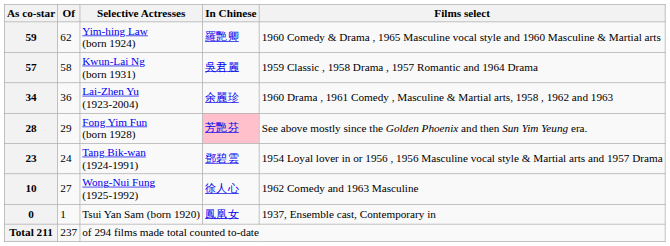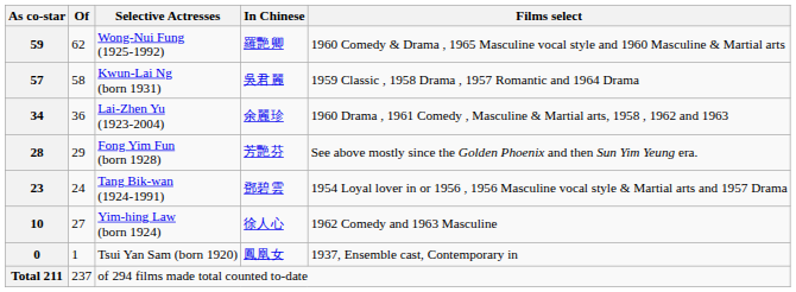 <table class="wikitable">
 <tr>
 <th>As co-star</th>
 <th>Of</th>
 <th>Selective Actresses</th>
 <th>In Chinese</th>
 <th>Films select</th>
 </tr>
 <tr>
 <th>59</th>
 <td>62</td>
-<td><a href='#'>Yim-hing Law</a><br>(born 1924)</td>
+<td><a href='#'>Wong-Nui Fung</a><br>(1925-1992)</td>
 <td><a href='#'>羅艷卿</a></td>
 <td>1960 Comedy & Drama , 1965 Masculine vocal style  and 1960 Masculine & Martial arts </td>
 </tr>
 <tr>
 <th>57</th>
 <td>58</td>
 <td><a href='#'>Kwun-Lai Ng</a><br>(born 1931)</td>
 <td><a href='#'>吳君麗</a></td>
 <td>1959 Classic , 1958 Drama , 1957 Romantic  and 1964 Drama </td>
 </tr>
 <tr>
 <th>34</th>
 <td>36</td>
 <td><a href='#'>Lai-Zhen Yu</a><br>(1923-2004)</td>
 <td><a href='#'>余麗珍</a></td>
 <td>1960 Drama , 1961 Comedy , Masculine & Martial arts, 1958 , 1962  and 1963 </td>
 </tr>
 <tr>
 <th>28</th>
 <td>29</td>
 <td><a href='#'>Fong Yim Fun</a><br>(born 1928)</td>
-<td style="background: pink;"><a href='#'>芳艷芬</a></td>
+<td><a href='#'>芳艷芬</a></td>
 <td>See above mostly since the <em>Golden Phoenix</em> and then <em>Sun Yim Yeung</em> era.</td>
 </tr>
 <tr>
 <th>23</th>
 <td>24</td>
 <td><a href='#'>Tang Bik-wan</a><br>(1924-1991)</td>
 <td><a href='#'>鄧碧雲</a></td>
 <td>1954 Loyal lover in  or 1956 , 1956 Masculine vocal style & Martial arts  and 1957 Drama </td>
 </tr>
 <tr>
 <th>10</th>
 <td>27</td>
-<td><a href='#'>Wong-Nui Fung</a><br>(1925-1992)</td>
+<td><a href='#'>Yim-hing Law</a><br>(born 1924)</td>
 <td><a href='#'>徐人心</a></td>
 <td>1962 Comedy  and 1963 Masculine </td>
 </tr>
 <tr>
 <th>0</th>
 <td>1</td>
 <td>Tsui Yan Sam (born 1920)</td>
 <td><a href='#'>鳳凰女</a></td>
 <td>1937, Ensemble cast, Contemporary in </td>
 </tr>
 <tr>
 <th>Total 211</th>
 <td>237</td>
 <td colspan="3">of 294 films made total counted to-date</td>
 </tr>
 </table>
